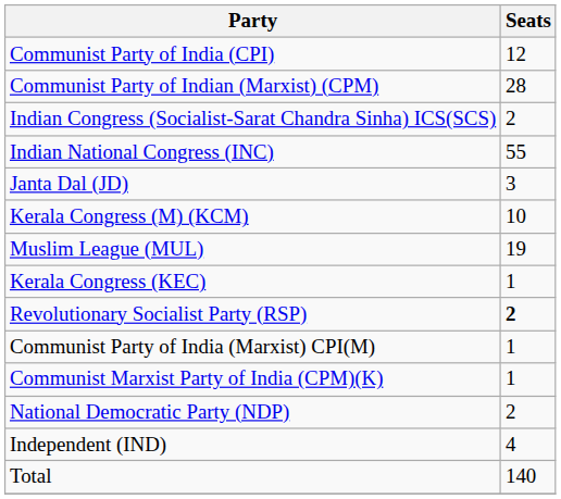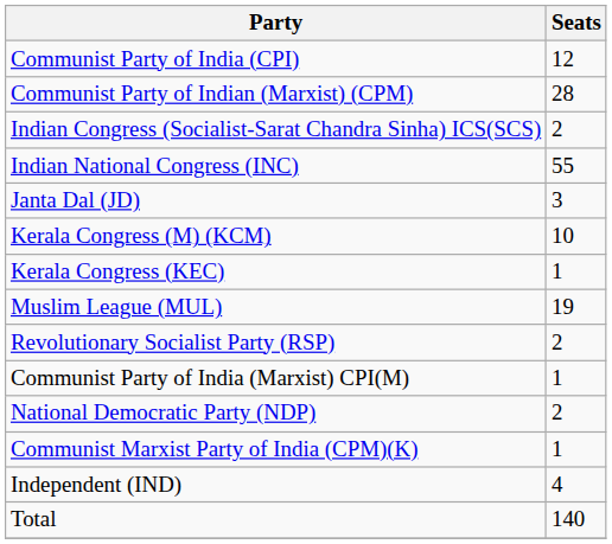 <table class="wikitable sortable">
 <tr>
 <th>Party</th>
 <th>Seats</th>
 </tr>
 <tr>
 <td><a href='#'>Communist Party of India (CPI)</a></td>
 <td>12</td>
 </tr>
 <tr>
 <td><a href='#'>Communist Party of Indian (Marxist) (CPM)</a></td>
 <td>28</td>
 </tr>
 <tr>
 <td><a href='#'>Indian Congress (Socialist-Sarat Chandra Sinha) ICS(SCS)</a></td>
 <td>2</td>
 </tr>
 <tr>
 <td><a href='#'>Indian National Congress (INC)</a></td>
 <td>55</td>
 </tr>
 <tr>
 <td><a href='#'>Janta Dal (JD)</a></td>
 <td>3</td>
 </tr>
 <tr>
 <td><a href='#'>Kerala Congress (M) (KCM)</a></td>
 <td>10</td>
 </tr>
 <tr>
+<td><a href='#'>Kerala Congress (KEC)</a></td>
+<td>1</td>
+</tr>
+<tr>
 <td><a href='#'>Muslim League (MUL)</a></td>
 <td>19</td>
 </tr>
 <tr>
-<td><a href='#'>Kerala Congress (KEC)</a></td>
-<td>1</td>
-</tr>
-<tr>
 <td><a href='#'>Revolutionary Socialist Party (RSP)</a></td>
-<td><strong>2</strong></td>
+<td>2</td>
 </tr>
 <tr>
 <td>Communist Party of India (Marxist) CPI(M)</td>
 <td>1</td>
 </tr>
 <tr>
+<td><a href='#'>National Democratic Party (NDP)</a></td>
+<td>2</td>
+</tr>
+<tr>
 <td><a href='#'>Communist Marxist Party of India (CPM)(K)</a></td>
 <td>1</td>
-</tr>
-<tr>
-<td><a href='#'>National Democratic Party (NDP)</a></td>
-<td>2</td>
 </tr>
 <tr>
 <td>Independent (IND)</td>
 <td>4</td>
 </tr>
 <tr>
 <td>Total</td>
 <td>140</td>
 </tr>
 <tr>
 </tr>
 </table>
